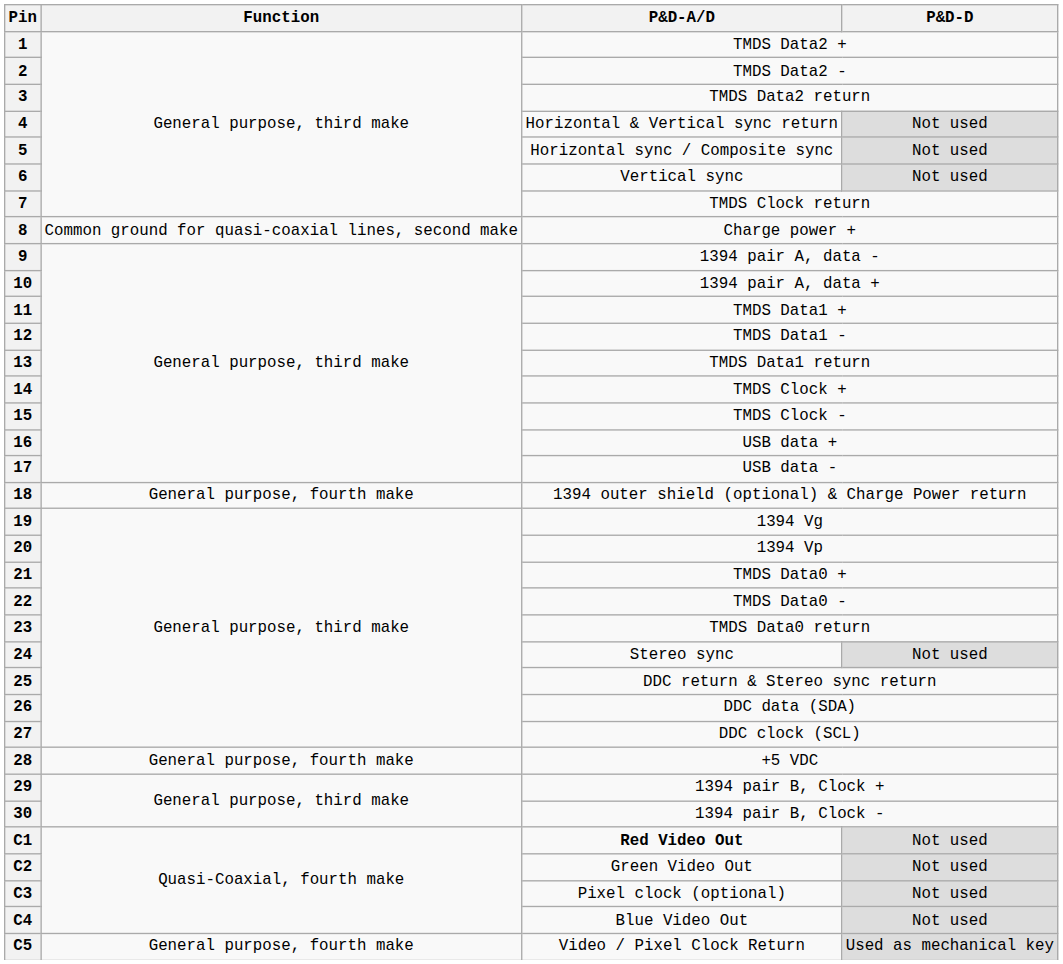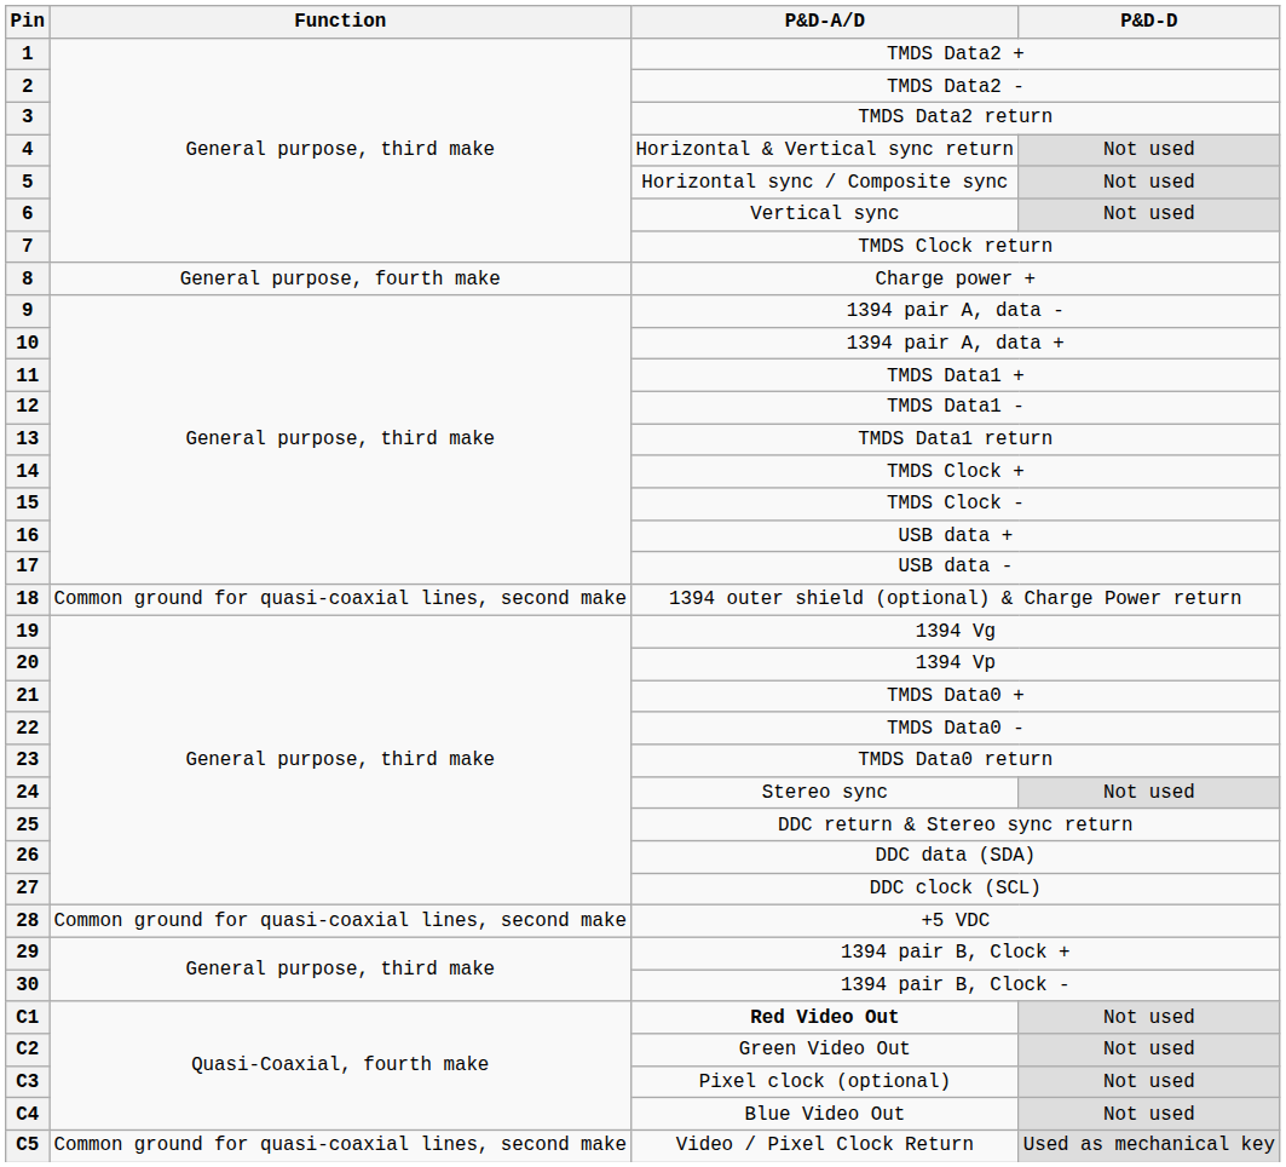 <table class=wikitable style="font-size:90%;text-align:center;">
 <tr>
 <th>Pin</th>
 <th>Function</th>
 <th>P&D-A/D</th>
 <th>P&D-D</th>
 </tr>
 <tr>
 <th>1</th>
 <td rowspan=7>General purpose, third make</td>
 <td colspan=2>TMDS Data2 +</td>
 </tr>
 <tr>
 <th>2</th>
 <td colspan=2>TMDS Data2 -</td>
 </tr>
 <tr>
 <th>3</th>
 <td colspan=2>TMDS Data2 return</td>
 </tr>
 <tr>
 <th>4</th>
 <td>Horizontal & Vertical sync return</td>
 <td style="background:#ddd;">Not used</td>
 </tr>
 <tr>
 <th>5</th>
 <td>Horizontal sync / Composite sync</td>
 <td style="background:#ddd;">Not used</td>
 </tr>
 <tr>
 <th>6</th>
 <td>Vertical sync</td>
 <td style="background:#ddd;">Not used</td>
 </tr>
 <tr>
 <th>7</th>
 <td colspan=2>TMDS Clock return</td>
 </tr>
 <tr>
 <th>8</th>
-<td>Common ground for quasi-coaxial lines, second make</td>
+<td>General purpose, fourth make</td>
 <td colspan=2>Charge power +</td>
 </tr>
 <tr>
 <th>9</th>
 <td rowspan=9>General purpose, third make</td>
 <td colspan=2>1394 pair A, data -</td>
 </tr>
 <tr>
 <th>10</th>
 <td colspan=2>1394 pair A, data +</td>
 </tr>
 <tr>
 <th>11</th>
 <td colspan=2>TMDS Data1 +</td>
 </tr>
 <tr>
 <th>12</th>
 <td colspan=2>TMDS Data1 -</td>
 </tr>
 <tr>
 <th>13</th>
 <td colspan=2>TMDS Data1 return</td>
 </tr>
 <tr>
 <th>14</th>
 <td colspan=2>TMDS Clock +</td>
 </tr>
 <tr>
 <th>15</th>
 <td colspan=2>TMDS Clock -</td>
 </tr>
 <tr>
 <th>16</th>
 <td colspan=2>USB data +</td>
 </tr>
 <tr>
 <th>17</th>
 <td colspan=2>USB data -</td>
 </tr>
 <tr>
 <th>18</th>
-<td>General purpose, fourth make</td>
+<td>Common ground for quasi-coaxial lines, second make</td>
 <td colspan=2>1394 outer shield (optional) & Charge Power return</td>
 </tr>
 <tr>
 <th>19</th>
 <td rowspan=9>General purpose, third make</td>
 <td colspan=2>1394 Vg</td>
 </tr>
 <tr>
 <th>20</th>
 <td colspan=2>1394 Vp</td>
 </tr>
 <tr>
 <th>21</th>
 <td colspan=2>TMDS Data0 +</td>
 </tr>
 <tr>
 <th>22</th>
 <td colspan=2>TMDS Data0 -</td>
 </tr>
 <tr>
 <th>23</th>
 <td colspan=2>TMDS Data0 return</td>
 </tr>
 <tr>
 <th>24</th>
 <td>Stereo sync</td>
 <td style="background:#ddd;">Not used</td>
 </tr>
 <tr>
 <th>25</th>
 <td colspan=2>DDC return & Stereo sync return</td>
 </tr>
 <tr>
 <th>26</th>
 <td colspan=2>DDC data (SDA)</td>
 </tr>
 <tr>
 <th>27</th>
 <td colspan=2>DDC clock (SCL)</td>
 </tr>
 <tr>
 <th>28</th>
-<td>General purpose, fourth make</td>
+<td>Common ground for quasi-coaxial lines, second make</td>
 <td colspan=2>+5 VDC</td>
 </tr>
 <tr>
 <th>29</th>
 <td rowspan=2>General purpose, third make</td>
 <td colspan=2>1394 pair B, Clock +</td>
 </tr>
 <tr>
 <th>30</th>
 <td colspan=2>1394 pair B, Clock -</td>
 </tr>
 <tr>
 <th>C1</th>
 <td rowspan=4>Quasi-Coaxial, fourth make</td>
 <td><strong>Red Video Out</strong></td>
 <td style="background:#ddd;">Not used</td>
 </tr>
 <tr>
 <th>C2</th>
 <td>Green Video Out</td>
 <td style="background:#ddd;">Not used</td>
 </tr>
 <tr>
 <th>C3</th>
 <td>Pixel clock (optional)</td>
 <td style="background:#ddd;">Not used</td>
 </tr>
 <tr>
 <th>C4</th>
 <td>Blue Video Out</td>
 <td style="background:#ddd;">Not used</td>
 </tr>
 <tr>
 <th>C5</th>
-<td>General purpose, fourth make</td>
+<td>Common ground for quasi-coaxial lines, second make</td>
 <td>Video / Pixel Clock Return</td>
 <td style="background:#ddd;">Used as mechanical key</td>
 </tr>
 </table>
